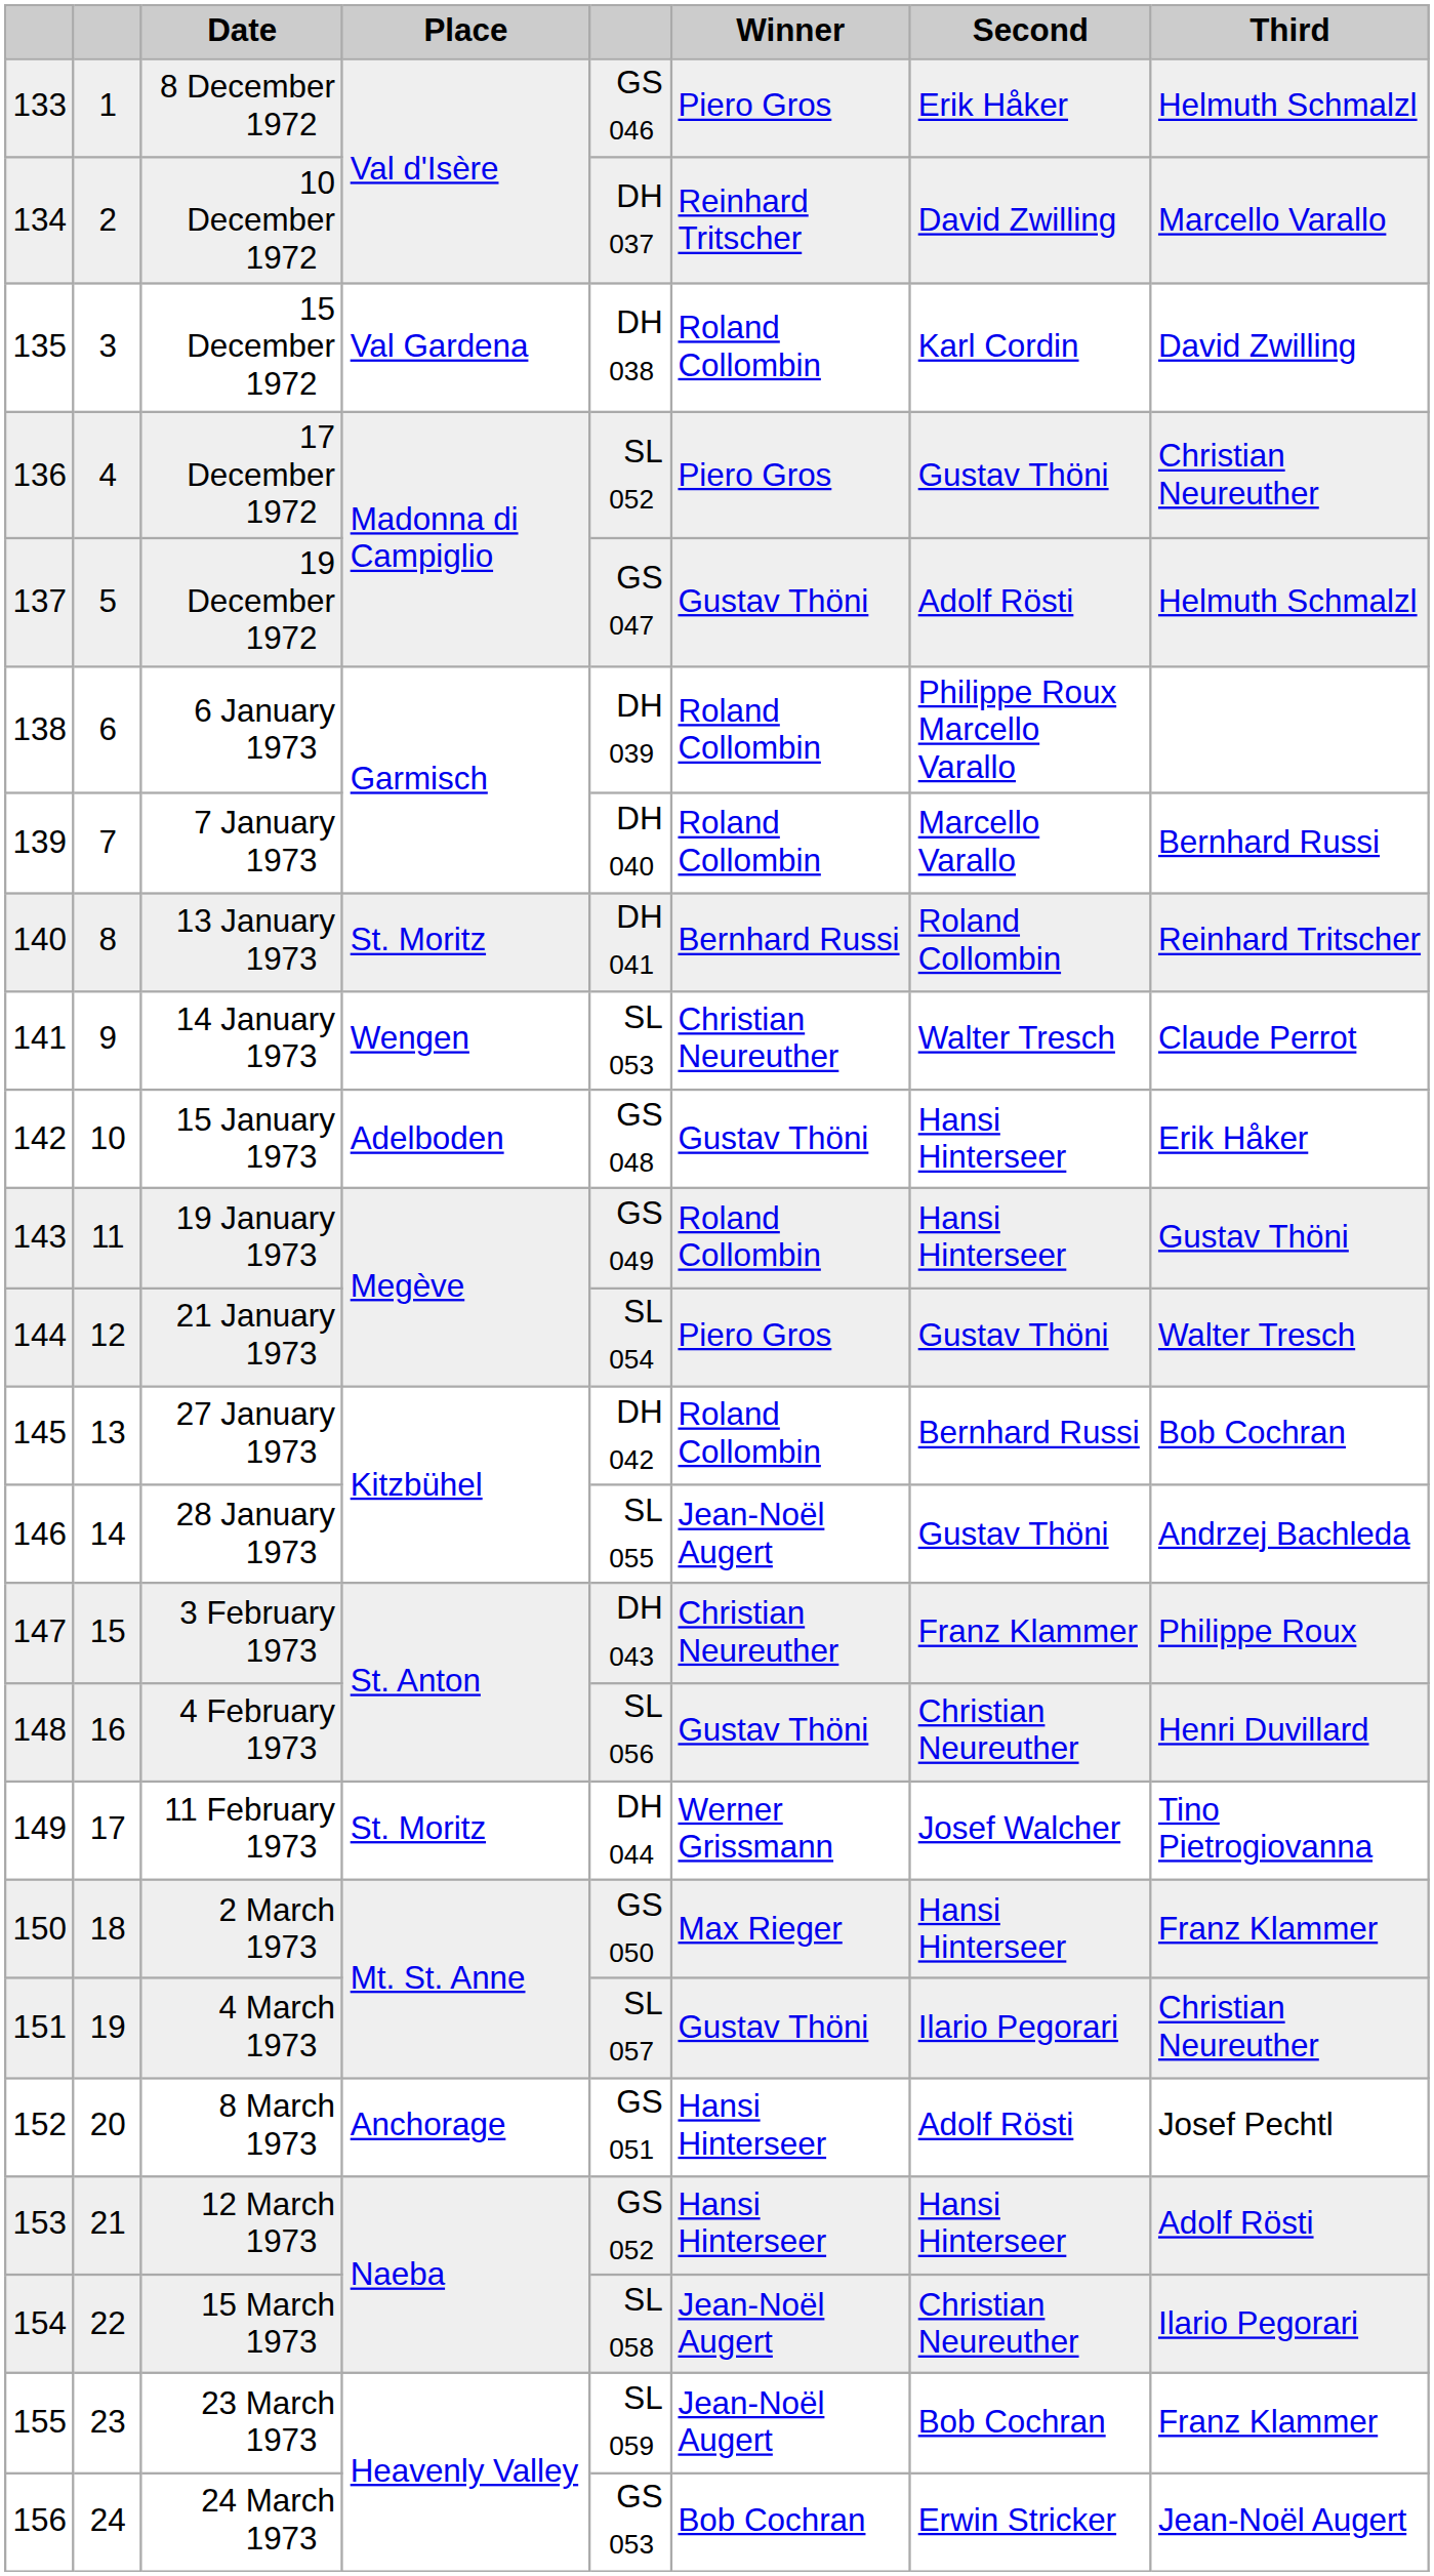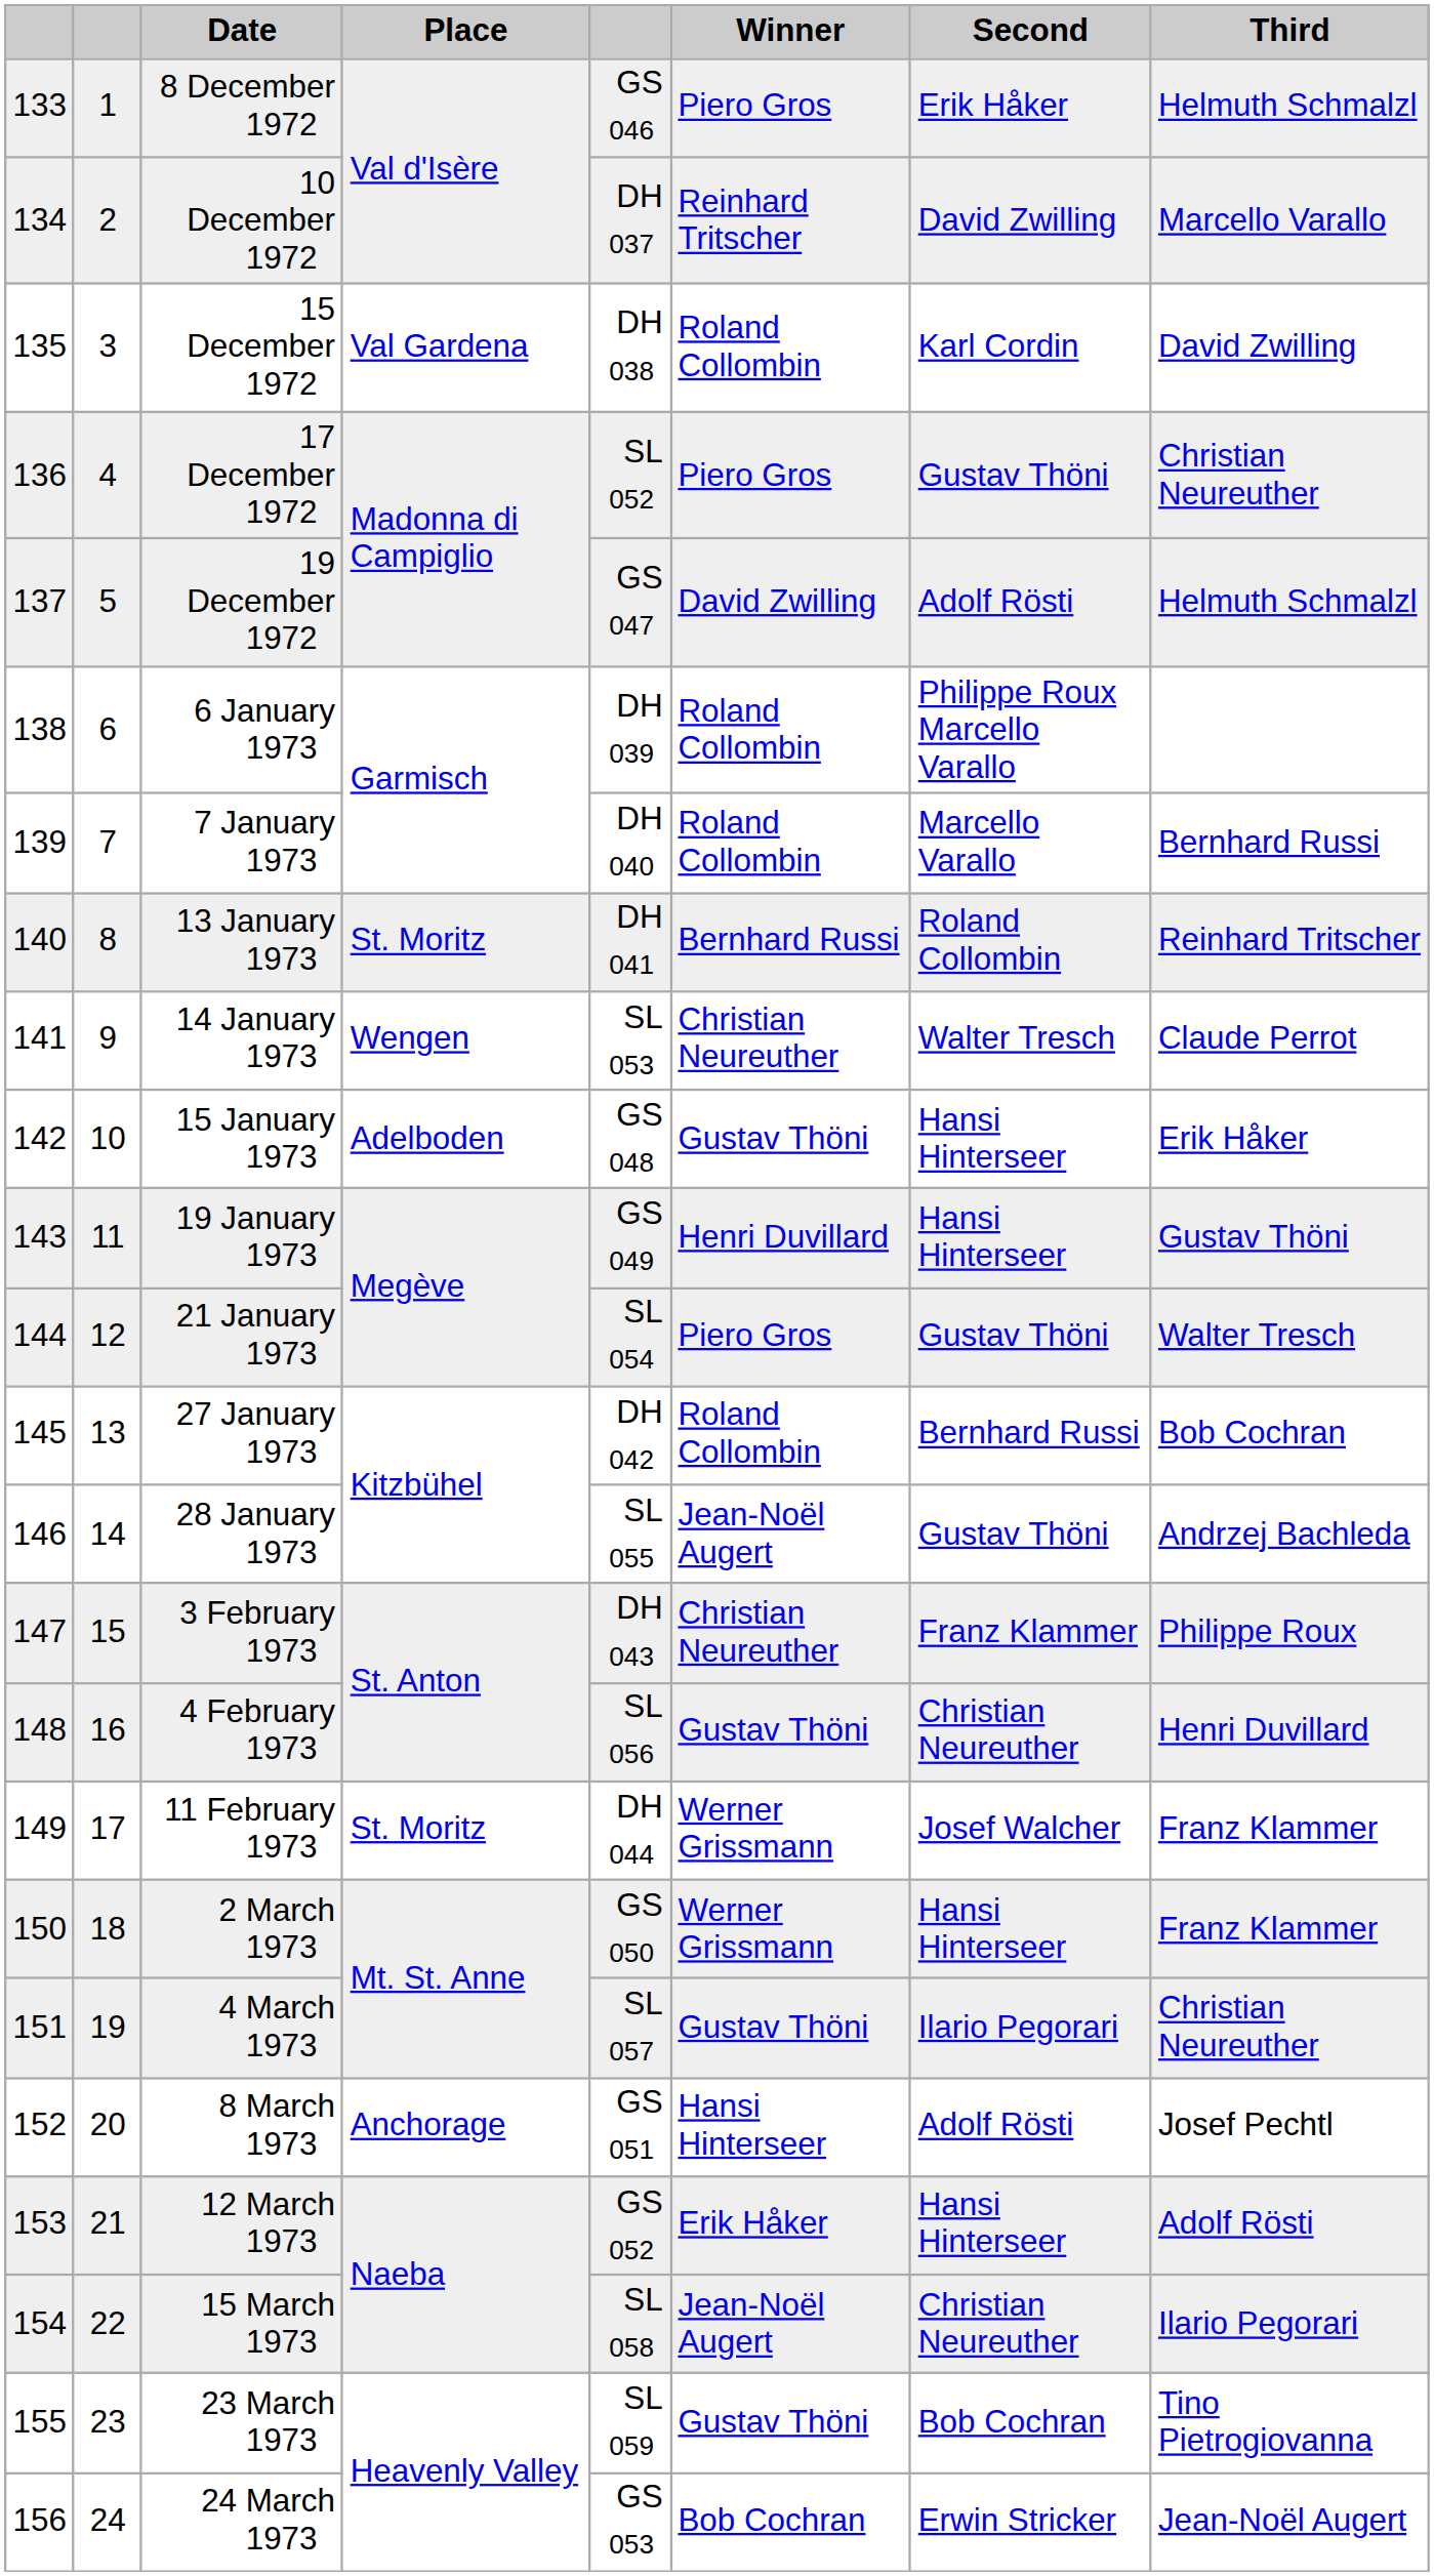 <table class="wikitable plainrowheaders" style="background:#fff; font-size:86%; line-height:16px; border:grey solid 1px; border-collapse:collapse;">
 <tr style="background:#ccc; text-align:center;">
 <td align="center" width="13"></td>
 <td align="center" width="40"></td>
 <td align="center" width="120"><strong>Date</strong></td>
 <td align="center" width="180"><strong>Place</strong></td>
 <td align="center" width="42"></td>
 <td align="center" width="165"><strong>Winner</strong></td>
 <td align="center" width="165"><strong>Second</strong></td>
 <td align="center" width="165"><strong>Third</strong></td>
 </tr>
 <tr bgcolor="#EFEFEF">
 <td align=center>133</td>
 <td align=center>1</td>
 <td align=right>8 December 1972  </td>
 <td rowspan=2> <a href='#'>Val d'Isère</a></td>
 <td align=right>GS <sub>046</sub> </td>
 <td> <a href='#'>Piero Gros</a></td>
 <td> <a href='#'>Erik Håker</a></td>
 <td> <a href='#'>Helmuth Schmalzl</a></td>
 </tr>
 <tr bgcolor="#EFEFEF">
 <td align=center>134</td>
 <td align=center>2</td>
 <td align=right>10 December 1972  </td>
 <td align=right>DH <sub>037</sub> </td>
 <td> <a href='#'>Reinhard Tritscher</a></td>
 <td> <a href='#'>David Zwilling</a></td>
 <td> <a href='#'>Marcello Varallo</a></td>
 </tr>
 <tr>
 <td align=center>135</td>
 <td align=center>3</td>
 <td align=right>15 December 1972  </td>
 <td> <a href='#'>Val Gardena</a></td>
 <td align=right>DH <sub>038</sub> </td>
 <td> <a href='#'>Roland Collombin</a></td>
 <td> <a href='#'>Karl Cordin</a></td>
 <td> <a href='#'>David Zwilling</a></td>
 </tr>
 <tr bgcolor="#EFEFEF">
 <td align=center>136</td>
 <td align=center>4</td>
 <td align=right>17 December 1972  </td>
 <td rowspan=2> <a href='#'>Madonna di Campiglio</a></td>
 <td align=right>SL <sub>052</sub> </td>
 <td> <a href='#'>Piero Gros</a></td>
 <td> <a href='#'>Gustav Thöni</a></td>
 <td> <a href='#'>Christian Neureuther</a></td>
 </tr>
 <tr bgcolor="#EFEFEF">
 <td align=center>137</td>
 <td align=center>5</td>
 <td align=right>19 December 1972  </td>
 <td align=right>GS <sub>047</sub> </td>
-<td> <a href='#'>Gustav Thöni</a></td>
+<td> <a href='#'>David Zwilling</a></td>
 <td> <a href='#'>Adolf Rösti</a></td>
 <td> <a href='#'>Helmuth Schmalzl</a></td>
 </tr>
 <tr>
 <td align=center>138</td>
 <td align=center>6</td>
 <td align=right>6 January 1973  </td>
 <td rowspan=2> <a href='#'>Garmisch</a></td>
 <td align=right>DH <sub>039</sub> </td>
 <td> <a href='#'>Roland Collombin</a></td>
 <td> <a href='#'>Philippe Roux</a><br> <a href='#'>Marcello Varallo</a></td>
 <td></td>
 </tr>
 <tr>
 <td align=center>139</td>
 <td align=center>7</td>
 <td align=right>7 January 1973  </td>
 <td align=right>DH <sub>040</sub> </td>
 <td> <a href='#'>Roland Collombin</a></td>
 <td> <a href='#'>Marcello Varallo</a></td>
 <td> <a href='#'>Bernhard Russi</a></td>
 </tr>
 <tr bgcolor="#EFEFEF">
 <td align=center>140</td>
 <td align=center>8</td>
 <td align=right>13 January 1973  </td>
 <td> <a href='#'>St. Moritz</a></td>
 <td align=right>DH <sub>041</sub> </td>
 <td> <a href='#'>Bernhard Russi</a></td>
 <td> <a href='#'>Roland Collombin</a></td>
 <td> <a href='#'>Reinhard Tritscher</a></td>
 </tr>
 <tr>
 <td align=center>141</td>
 <td align=center>9</td>
 <td align=right>14 January 1973  </td>
 <td> <a href='#'>Wengen</a></td>
 <td align=right>SL <sub>053</sub> </td>
 <td> <a href='#'>Christian Neureuther</a></td>
 <td> <a href='#'>Walter Tresch</a></td>
 <td> <a href='#'>Claude Perrot</a></td>
 </tr>
 <tr>
 <td align=center>142</td>
 <td align=center>10</td>
 <td align=right>15 January 1973  </td>
 <td> <a href='#'>Adelboden</a></td>
 <td align=right>GS <sub>048</sub> </td>
 <td> <a href='#'>Gustav Thöni</a></td>
 <td> <a href='#'>Hansi Hinterseer</a></td>
 <td> <a href='#'>Erik Håker</a></td>
 </tr>
 <tr bgcolor="#EFEFEF">
 <td align=center>143</td>
 <td align=center>11</td>
 <td align=right>19 January 1973  </td>
 <td rowspan=2> <a href='#'>Megève</a></td>
 <td align=right>GS <sub>049</sub> </td>
-<td> <a href='#'>Roland Collombin</a></td>
+<td> <a href='#'>Henri Duvillard</a></td>
 <td> <a href='#'>Hansi Hinterseer</a></td>
 <td> <a href='#'>Gustav Thöni</a></td>
 </tr>
 <tr bgcolor="#EFEFEF">
 <td align=center>144</td>
 <td align=center>12</td>
 <td align=right>21 January 1973  </td>
 <td align=right>SL <sub>054</sub> </td>
 <td> <a href='#'>Piero Gros</a></td>
 <td> <a href='#'>Gustav Thöni</a></td>
 <td> <a href='#'>Walter Tresch</a></td>
 </tr>
 <tr>
 <td align=center>145</td>
 <td align=center>13</td>
 <td align=right>27 January 1973  </td>
 <td rowspan=2> <a href='#'>Kitzbühel</a></td>
 <td align=right>DH <sub>042</sub> </td>
 <td> <a href='#'>Roland Collombin</a></td>
 <td> <a href='#'>Bernhard Russi</a></td>
 <td> <a href='#'>Bob Cochran</a></td>
 </tr>
 <tr>
 <td align=center>146</td>
 <td align=center>14</td>
 <td align=right>28 January 1973  </td>
 <td align=right>SL <sub>055</sub> </td>
 <td> <a href='#'>Jean-Noël Augert</a></td>
 <td> <a href='#'>Gustav Thöni</a></td>
 <td> <a href='#'>Andrzej Bachleda</a></td>
 </tr>
 <tr bgcolor="#EFEFEF">
 <td align=center>147</td>
 <td align=center>15</td>
 <td align=right>3 February 1973  </td>
 <td rowspan=2> <a href='#'>St. Anton</a></td>
 <td align=right>DH <sub>043</sub> </td>
 <td> <a href='#'>Christian Neureuther</a></td>
 <td> <a href='#'>Franz Klammer</a></td>
 <td> <a href='#'>Philippe Roux</a></td>
 </tr>
 <tr bgcolor="#EFEFEF">
 <td align=center>148</td>
 <td align=center>16</td>
 <td align=right>4 February 1973  </td>
 <td align=right>SL <sub>056</sub> </td>
 <td> <a href='#'>Gustav Thöni</a></td>
 <td> <a href='#'>Christian Neureuther</a></td>
 <td> <a href='#'>Henri Duvillard</a></td>
 </tr>
 <tr>
 <td align=center>149</td>
 <td align=center>17</td>
 <td align=right>11 February 1973  </td>
 <td> <a href='#'>St. Moritz</a></td>
 <td align=right>DH <sub>044</sub> </td>
 <td> <a href='#'>Werner Grissmann</a></td>
 <td> <a href='#'>Josef Walcher</a></td>
-<td> <a href='#'>Tino Pietrogiovanna</a></td>
+<td> <a href='#'>Franz Klammer</a></td>
 </tr>
 <tr bgcolor="#EFEFEF">
 <td align=center>150</td>
 <td align=center>18</td>
 <td align=right>2 March 1973  </td>
 <td rowspan=2> <a href='#'>Mt. St. Anne</a></td>
 <td align=right>GS <sub>050</sub> </td>
-<td> <a href='#'>Max Rieger</a></td>
+<td> <a href='#'>Werner Grissmann</a></td>
 <td> <a href='#'>Hansi Hinterseer</a></td>
 <td> <a href='#'>Franz Klammer</a></td>
 </tr>
 <tr bgcolor="#EFEFEF">
 <td align=center>151</td>
 <td align=center>19</td>
 <td align=right>4 March 1973  </td>
 <td align=right>SL <sub>057</sub> </td>
 <td> <a href='#'>Gustav Thöni</a></td>
 <td> <a href='#'>Ilario Pegorari</a></td>
 <td> <a href='#'>Christian Neureuther</a></td>
 </tr>
 <tr>
 <td align=center>152</td>
 <td align=center>20</td>
 <td align=right>8 March 1973  </td>
 <td> <a href='#'>Anchorage</a></td>
 <td align=right>GS <sub>051</sub> </td>
 <td> <a href='#'>Hansi Hinterseer</a></td>
 <td> <a href='#'>Adolf Rösti</a></td>
 <td> Josef Pechtl</td>
 </tr>
 <tr bgcolor="#EFEFEF">
 <td align=center>153</td>
 <td align=center>21</td>
 <td align=right>12 March 1973  </td>
 <td rowspan=2> <a href='#'>Naeba</a></td>
 <td align=right>GS <sub>052</sub> </td>
-<td> <a href='#'>Hansi Hinterseer</a></td>
+<td> <a href='#'>Erik Håker</a></td>
 <td> <a href='#'>Hansi Hinterseer</a></td>
 <td> <a href='#'>Adolf Rösti</a></td>
 </tr>
 <tr bgcolor="#EFEFEF">
 <td align=center>154</td>
 <td align=center>22</td>
 <td align=right>15 March 1973  </td>
 <td align=right>SL <sub>058</sub> </td>
 <td> <a href='#'>Jean-Noël Augert</a></td>
 <td> <a href='#'>Christian Neureuther</a></td>
 <td> <a href='#'>Ilario Pegorari</a></td>
 </tr>
 <tr>
 <td align=center>155</td>
 <td align=center>23</td>
 <td align=right>23 March 1973  </td>
 <td rowspan=2> <a href='#'>Heavenly Valley</a></td>
 <td align=right>SL <sub>059</sub> </td>
-<td> <a href='#'>Jean-Noël Augert</a></td>
+<td> <a href='#'>Gustav Thöni</a></td>
 <td> <a href='#'>Bob Cochran</a></td>
-<td> <a href='#'>Franz Klammer</a></td>
+<td> <a href='#'>Tino Pietrogiovanna</a></td>
 </tr>
 <tr>
 <td align=center>156</td>
 <td align=center>24</td>
 <td align=right>24 March 1973  </td>
 <td align=right>GS <sub>053</sub> </td>
 <td> <a href='#'>Bob Cochran</a></td>
 <td> <a href='#'>Erwin Stricker</a></td>
 <td> <a href='#'>Jean-Noël Augert</a></td>
 </tr>
 </table>
